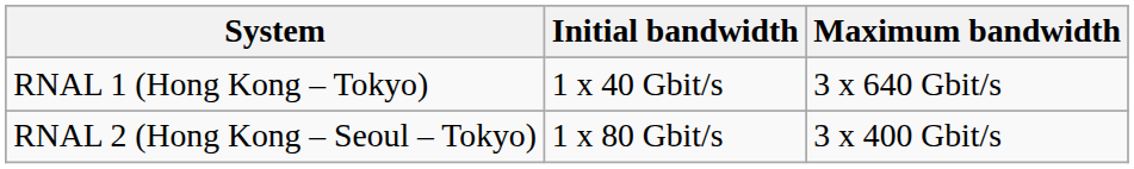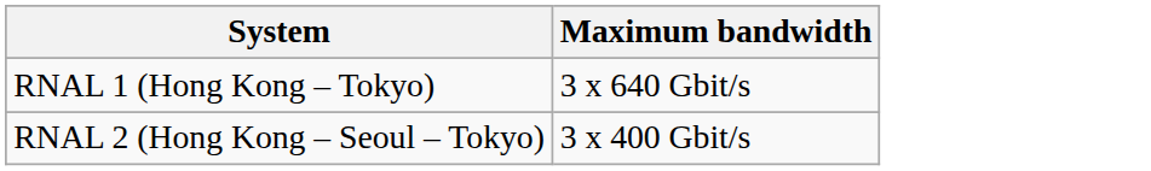 <table class="wikitable">
 <tr>
 <th>System</th>
-<th>Initial bandwidth</th>
 <th>Maximum bandwidth</th>
 </tr>
 <tr>
 <td>RNAL 1 (Hong Kong – Tokyo)</td>
-<td>1 x 40 Gbit/s</td>
 <td>3 x 640 Gbit/s</td>
 </tr>
 <tr>
 <td>RNAL 2 (Hong Kong – Seoul – Tokyo)</td>
-<td>1 x 80 Gbit/s</td>
 <td>3 x 400 Gbit/s</td>
 </tr>
 </table>
